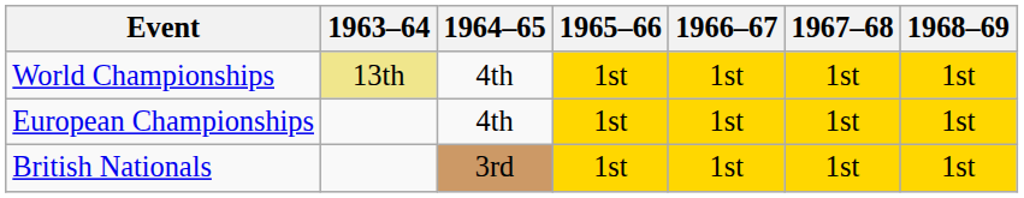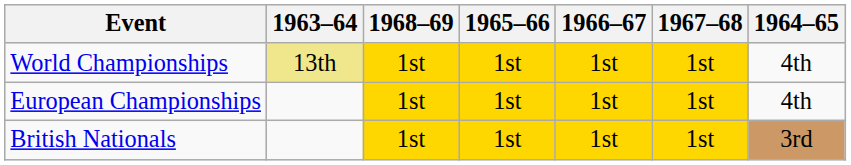 <table class="wikitable" style="text-align:center">
 <tr>
 <th>Event</th>
 <th>1963–64</th>
-<th>1964–65</th>
+<th>1968–69</th>
 <th>1965–66</th>
 <th>1966–67</th>
 <th>1967–68</th>
-<th>1968–69</th>
+<th>1964–65</th>
 </tr>
 <tr>
 <td align=left><a href='#'>World Championships</a></td>
 <td style="background: khaki;">13th</td>
-<td>4th</td>
 <td bgcolor=gold>1st</td>
 <td bgcolor=gold>1st</td>
 <td bgcolor=gold>1st</td>
 <td bgcolor=gold>1st</td>
+<td>4th</td>
 </tr>
 <tr>
 <td align=left><a href='#'>European Championships</a></td>
 <td></td>
-<td>4th</td>
 <td bgcolor=gold>1st</td>
 <td bgcolor=gold>1st</td>
 <td bgcolor=gold>1st</td>
 <td bgcolor=gold>1st</td>
+<td>4th</td>
 </tr>
 <tr>
 <td align=left><a href='#'>British Nationals</a></td>
 <td></td>
-<td bgcolor="#cc9966">3rd</td>
 <td bgcolor=gold>1st</td>
 <td bgcolor=gold>1st</td>
 <td bgcolor=gold>1st</td>
 <td bgcolor=gold>1st</td>
+<td bgcolor="#cc9966">3rd</td>
 </tr>
 </table>
